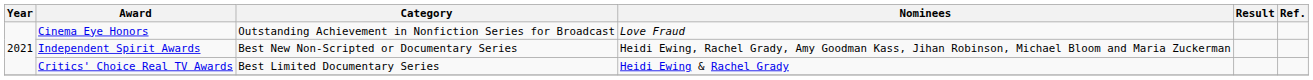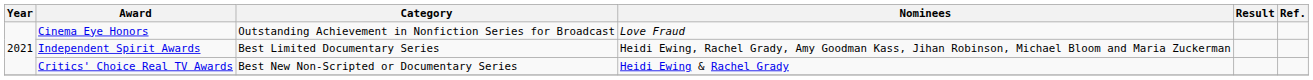 <table class="wikitable sortable">
 <tr>
 <th class="unsortable">Year</th>
 <th>Award</th>
 <th>Category</th>
 <th>Nominees</th>
 <th>Result</th>
 <th class="unsortable"><abbr>Ref.</abbr></th>
 </tr>
 <tr>
 <td rowspan="3">2021</td>
 <td><a href='#'>Cinema Eye Honors</a></td>
 <td>Outstanding Achievement in Nonfiction Series for Broadcast</td>
 <td><em>Love Fraud</em></td>
 <td></td>
 <td></td>
 </tr>
 <tr>
 <td><a href='#'>Independent Spirit Awards</a></td>
-<td>Best New Non-Scripted or Documentary Series</td>
+<td>Best Limited Documentary Series</td>
 <td>Heidi Ewing, Rachel Grady, Amy Goodman Kass, Jihan Robinson, Michael Bloom and Maria Zuckerman</td>
 <td></td>
 <td></td>
 </tr>
 <tr>
 <td><a href='#'>Critics' Choice Real TV Awards</a></td>
-<td>Best Limited Documentary Series</td>
+<td>Best New Non-Scripted or Documentary Series</td>
 <td><a href='#'>Heidi Ewing</a> & <a href='#'>Rachel Grady</a></td>
 <td></td>
 <td></td>
 </tr>
 <tr>
 </tr>
 </table>
